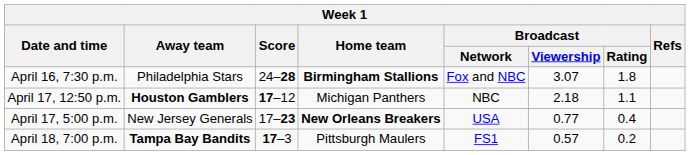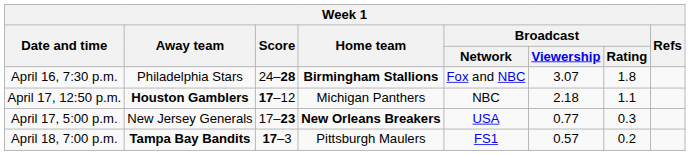 <table class="wikitable" style="text-align:center;">
 <tr>
 <th colspan="8">Week 1</th>
 </tr>
 <tr>
 <th rowspan=2>Date and time</th>
 <th rowspan=2>Away team</th>
 <th rowspan=2>Score</th>
 <th rowspan=2>Home team</th>
 <th colspan=3>Broadcast</th>
 <th rowspan=2>Refs</th>
 </tr>
 <tr>
 <th>Network</th>
 <th><a href='#'>Viewership</a><br></th>
 <th>Rating<br></th>
 </tr>
 <tr>
 <td>April 16, 7:30 p.m.</td>
 <td>Philadelphia Stars</td>
 <td>24–<strong>28</strong></td>
 <td><strong>Birmingham Stallions</strong></td>
 <td><a href='#'>Fox</a> and <a href='#'>NBC</a></td>
 <td>3.07</td>
 <td>1.8</td>
 <td></td>
 </tr>
 <tr>
 <td>April 17, 12:50 p.m.</td>
 <td><strong>Houston Gamblers</strong></td>
 <td><strong>17</strong>–12</td>
 <td>Michigan Panthers</td>
 <td>NBC</td>
 <td>2.18</td>
 <td>1.1</td>
 <td></td>
 </tr>
 <tr>
 <td>April 17, 5:00 p.m.</td>
 <td>New Jersey Generals</td>
 <td>17–<strong>23</strong></td>
 <td><strong>New Orleans Breakers</strong></td>
 <td><a href='#'>USA</a></td>
 <td>0.77</td>
-<td>0.4</td>
+<td>0.3</td>
 <td></td>
 </tr>
 <tr>
 <td>April 18, 7:00 p.m.</td>
 <td><strong>Tampa Bay Bandits</strong></td>
 <td><strong>17</strong>–3</td>
 <td>Pittsburgh Maulers</td>
 <td><a href='#'>FS1</a></td>
 <td>0.57</td>
 <td>0.2</td>
 <td></td>
 </tr>
 </table>
